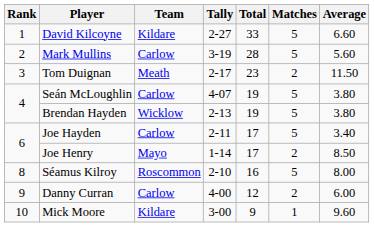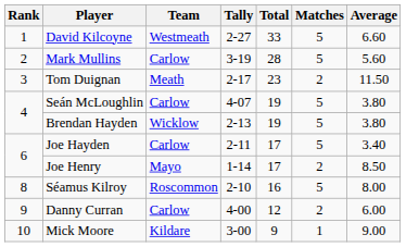 <table class="wikitable">
 <tr>
 <th>Rank</th>
 <th>Player</th>
 <th>Team</th>
 <th>Tally</th>
 <th>Total</th>
 <th>Matches</th>
 <th>Average</th>
 </tr>
 <tr>
 <td rowspan="1" style="text-align:center;">1</td>
 <td><a href='#'>David Kilcoyne</a></td>
-<td><a href='#'>Kildare</a></td>
+<td><a href='#'>Westmeath</a></td>
 <td align=center>2-27</td>
 <td align=center>33</td>
 <td align=center>5</td>
 <td align=center>6.60</td>
 </tr>
 <tr>
 <td rowspan="1" style="text-align:center;">2</td>
 <td><a href='#'>Mark Mullins</a></td>
 <td><a href='#'>Carlow</a></td>
 <td align=center>3-19</td>
 <td align=center>28</td>
 <td align=center>5</td>
 <td align=center>5.60</td>
 </tr>
 <tr>
 <td rowspan="1" style="text-align:center;">3</td>
 <td>Tom Duignan</td>
 <td><a href='#'>Meath</a></td>
 <td align=center>2-17</td>
 <td align=center>23</td>
 <td align=center>2</td>
 <td align=center>11.50</td>
 </tr>
 <tr>
 <td rowspan="2" style="text-align:center;">4</td>
 <td>Seán McLoughlin</td>
 <td><a href='#'>Carlow</a></td>
 <td align=center>4-07</td>
 <td align=center>19</td>
 <td align=center>5</td>
 <td align=center>3.80</td>
 </tr>
 <tr>
 <td>Brendan Hayden</td>
 <td><a href='#'>Wicklow</a></td>
 <td align=center>2-13</td>
 <td align=center>19</td>
 <td align=center>5</td>
 <td align=center>3.80</td>
 </tr>
 <tr>
 <td rowspan="2" style="text-align:center;">6</td>
 <td>Joe Hayden</td>
 <td><a href='#'>Carlow</a></td>
 <td align=center>2-11</td>
 <td align=center>17</td>
 <td align=center>5</td>
 <td align=center>3.40</td>
 </tr>
 <tr>
 <td>Joe Henry</td>
 <td><a href='#'>Mayo</a></td>
 <td align=center>1-14</td>
 <td align=center>17</td>
 <td align=center>2</td>
 <td align=center>8.50</td>
 </tr>
 <tr>
 <td rowspan="1" style="text-align:center;">8</td>
 <td>Séamus Kilroy</td>
 <td><a href='#'>Roscommon</a></td>
 <td align=center>2-10</td>
 <td align=center>16</td>
 <td align=center>5</td>
 <td align=center>8.00</td>
 </tr>
 <tr>
 <td rowspan="1" style="text-align:center;">9</td>
 <td>Danny Curran</td>
 <td><a href='#'>Carlow</a></td>
 <td align=center>4-00</td>
 <td align=center>12</td>
 <td align=center>2</td>
 <td align=center>6.00</td>
 </tr>
 <tr>
 <td rowspan="1" style="text-align:center;">10</td>
 <td>Mick Moore</td>
 <td><a href='#'>Kildare</a></td>
 <td align=center>3-00</td>
 <td align=center>9</td>
 <td align=center>1</td>
-<td align=center>9.60</td>
+<td align=center>9.00</td>
 </tr>
 </table>
